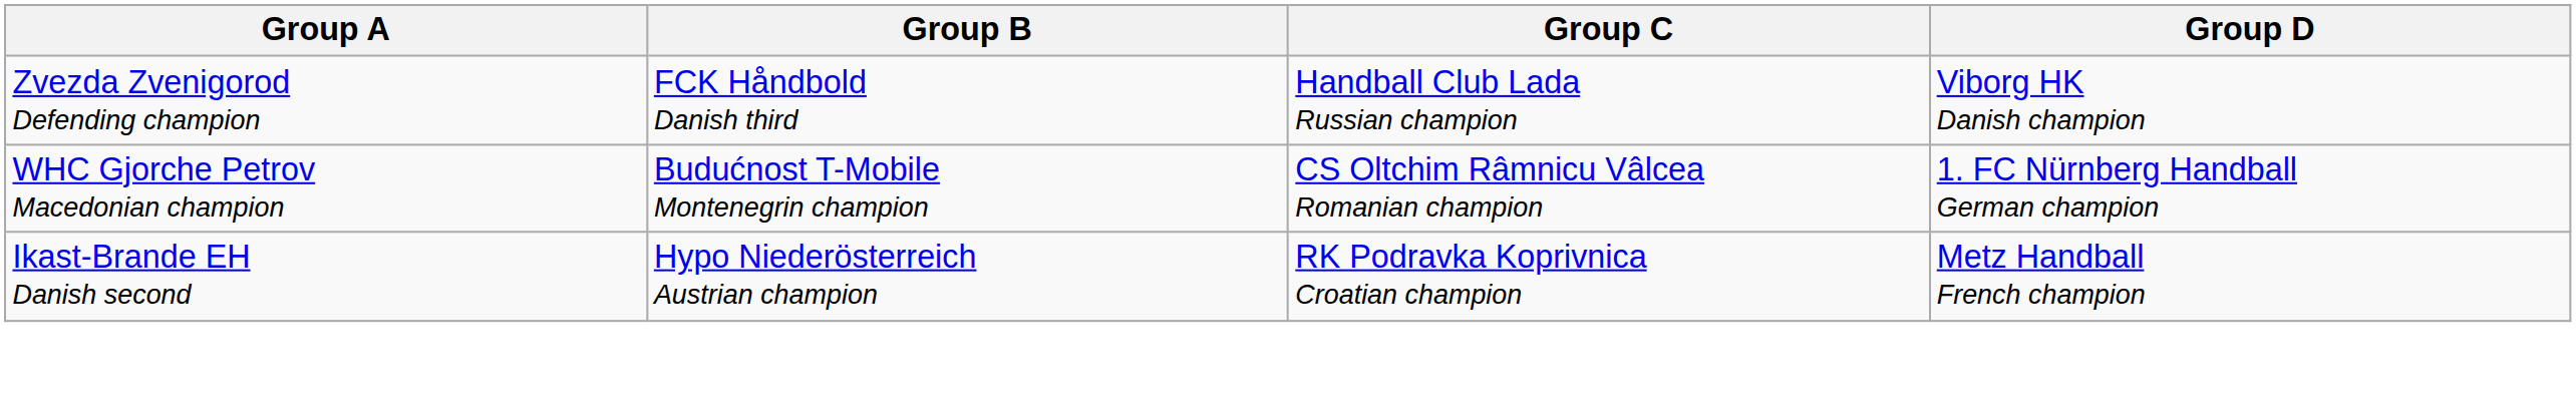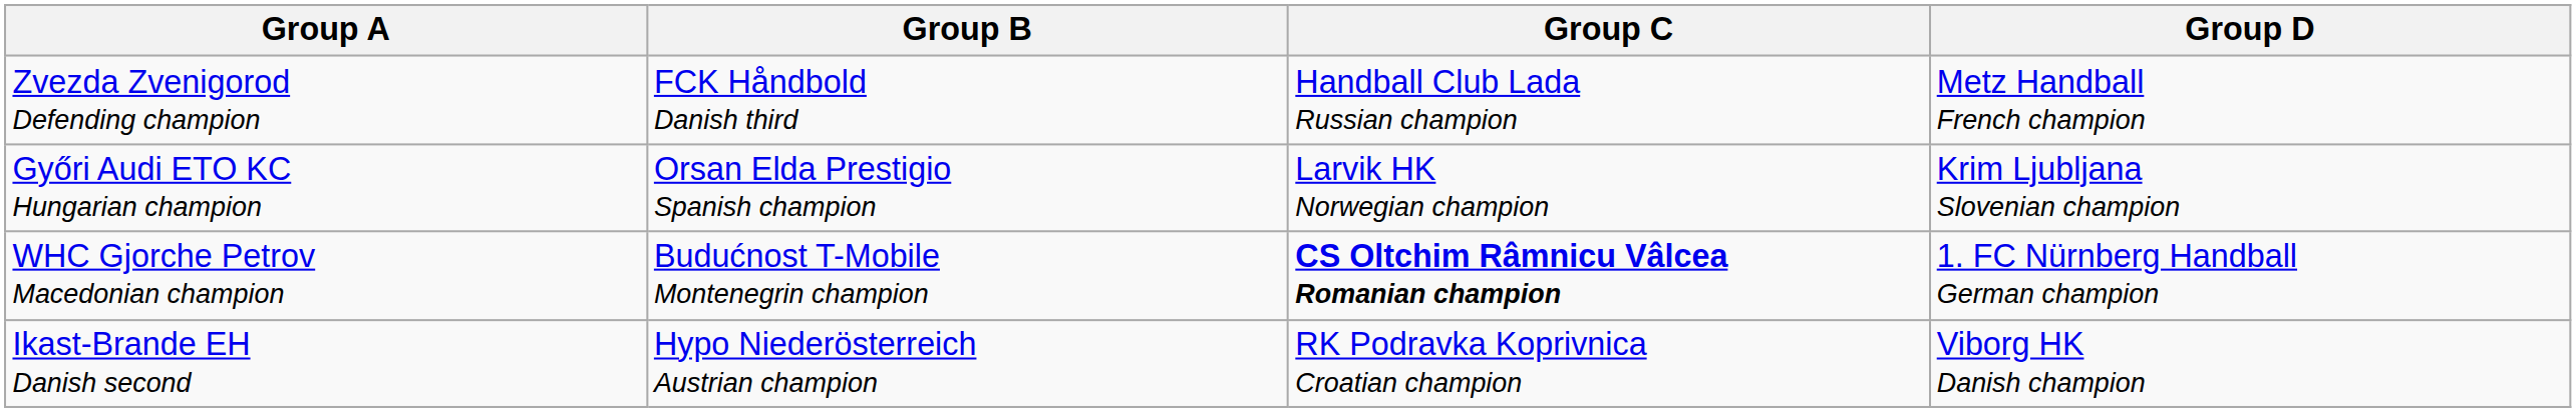 <table class="wikitable" style="text-align: left;" width=80%>
 <tr>
 <th width=25%>Group A</th>
 <th width=25%>Group B</th>
 <th width=25%>Group C</th>
 <th width=25%>Group D</th>
 </tr>
 <tr>
 <td> <a href='#'>Zvezda Zvenigorod</a><br><em><small>Defending champion</small></em></td>
 <td> <a href='#'>FCK Håndbold</a><br><em><small>Danish third</small></em></td>
 <td> <a href='#'>Handball Club Lada</a><br><em><small>Russian champion</small></em></td>
-<td> <a href='#'>Viborg HK</a><br><em><small>Danish champion</small></em></td>
+<td> <a href='#'>Metz Handball</a><br><em><small>French champion</small></em></td>
+</tr>
+<tr>
+<td> <a href='#'>Győri Audi ETO KC</a><br><em><small>Hungarian champion</small></em></td>
+<td> <a href='#'>Orsan Elda Prestigio</a><br><em><small>Spanish champion</small></em></td>
+<td> <a href='#'>Larvik HK</a><br><em><small>Norwegian champion</small></em></td>
+<td> <a href='#'>Krim Ljubljana</a><br><em><small>Slovenian champion</small></em></td>
 </tr>
 <tr>
 <td> <a href='#'>WHC Gjorche Petrov</a><br><em><small>Macedonian champion</small></em></td>
 <td> <a href='#'>Budućnost T-Mobile</a><br><em><small>Montenegrin champion</small></em></td>
-<td> <a href='#'>CS Oltchim Râmnicu Vâlcea</a><br><em><small>Romanian champion</small></em></td>
+<td><strong> <a href='#'>CS Oltchim Râmnicu Vâlcea</a><br><em><small>Romanian champion</small></em></strong></td>
 <td> <a href='#'>1. FC Nürnberg Handball</a><br><em><small>German champion</small></em></td>
 </tr>
 <tr>
 <td> <a href='#'>Ikast-Brande EH</a><br><em><small>Danish second</small></em></td>
 <td> <a href='#'>Hypo Niederösterreich</a><br><em><small>Austrian champion</small></em></td>
 <td> <a href='#'>RK Podravka Koprivnica</a><br><em><small>Croatian champion</small></em></td>
-<td> <a href='#'>Metz Handball</a><br><em><small>French champion</small></em></td>
+<td> <a href='#'>Viborg HK</a><br><em><small>Danish champion</small></em></td>
 </tr>
 </table>
